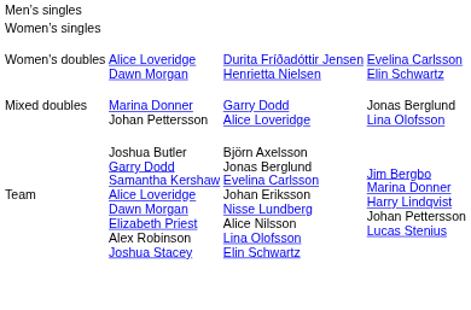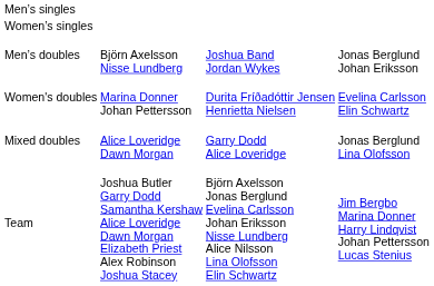 <table>
 <tr>
 <td>Men’s singles</td>
 <td></td>
 <td></td>
 <td></td>
 </tr>
 <tr>
 <td>Women’s singles</td>
 <td></td>
 <td></td>
 <td></td>
 </tr>
 <tr>
+<td>Men’s doubles</td>
+<td><br>Björn Axelsson<br><a href='#'>Nisse Lundberg</a></td>
+<td><br><a href='#'>Joshua Band</a><br><a href='#'>Jordan Wykes</a></td>
+<td><br>Jonas Berglund<br>Johan Eriksson</td>
+</tr>
+<tr>
 <td>Women's doubles</td>
-<td><br><a href='#'>Alice Loveridge</a><br><a href='#'>Dawn Morgan</a></td>
+<td><br><a href='#'>Marina Donner</a><br>Johan Pettersson</td>
 <td><br><a href='#'>Durita Fríðadóttir Jensen</a><br><a href='#'>Henrietta Nielsen</a></td>
 <td><br><a href='#'>Evelina Carlsson</a><br><a href='#'>Elin Schwartz</a></td>
 </tr>
 <tr>
 <td>Mixed doubles</td>
-<td><br><a href='#'>Marina Donner</a><br>Johan Pettersson</td>
+<td><br><a href='#'>Alice Loveridge</a><br><a href='#'>Dawn Morgan</a></td>
 <td><br><a href='#'>Garry Dodd</a><br><a href='#'>Alice Loveridge</a></td>
 <td><br>Jonas Berglund<br><a href='#'>Lina Olofsson</a></td>
 </tr>
 <tr>
 <td>Team</td>
 <td><br>Joshua Butler<br><a href='#'>Garry Dodd</a><br><a href='#'>Samantha Kershaw</a><br><a href='#'>Alice Loveridge</a><br><a href='#'>Dawn Morgan</a><br><a href='#'>Elizabeth Priest</a><br>Alex Robinson<br><a href='#'>Joshua Stacey</a></td>
 <td><br>Björn Axelsson<br>Jonas Berglund<br><a href='#'>Evelina Carlsson</a><br>Johan Eriksson<br><a href='#'>Nisse Lundberg</a><br>Alice Nilsson<br><a href='#'>Lina Olofsson</a><br><a href='#'>Elin Schwartz</a></td>
 <td><br><a href='#'>Jim Bergbo</a><br><a href='#'>Marina Donner</a><br><a href='#'>Harry Lindqvist</a><br>Johan Pettersson<br><a href='#'>Lucas Stenius</a></td>
 </tr>
 <tr>
 </tr>
 </table>
